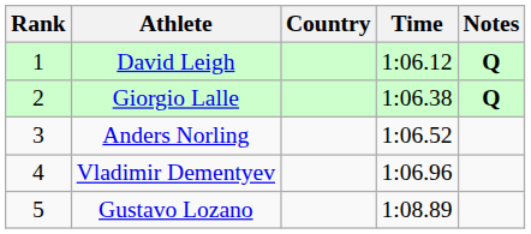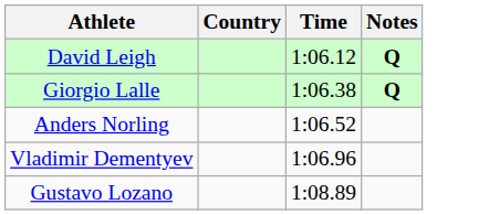 <table class="wikitable sortable" style="text-align:center">
 <tr>
-<th>Rank</th>
 <th>Athlete</th>
 <th>Country</th>
 <th>Time</th>
 <th>Notes</th>
 </tr>
 <tr bgcolor=ccffcc>
-<td>1</td>
 <td><a href='#'>David Leigh</a></td>
 <td align=left></td>
 <td>1:06.12</td>
 <td><strong>Q </strong></td>
 </tr>
 <tr bgcolor=ccffcc>
-<td>2</td>
 <td><a href='#'>Giorgio Lalle</a></td>
 <td align=left></td>
 <td>1:06.38</td>
 <td><strong>Q </strong></td>
 </tr>
 <tr>
-<td>3</td>
 <td><a href='#'>Anders Norling</a></td>
 <td align=left></td>
 <td>1:06.52</td>
 <td><strong> </strong></td>
 </tr>
 <tr>
-<td>4</td>
 <td><a href='#'>Vladimir Dementyev</a></td>
 <td align=left></td>
 <td>1:06.96</td>
 <td><strong> </strong></td>
 </tr>
 <tr>
-<td>5</td>
 <td><a href='#'>Gustavo Lozano</a></td>
 <td align=left></td>
 <td>1:08.89</td>
 <td><strong> </strong></td>
 </tr>
 </table>
